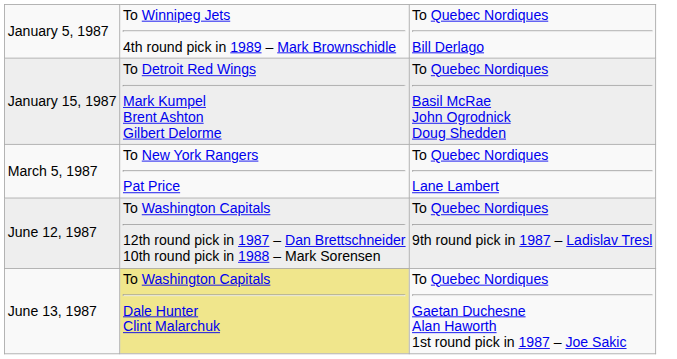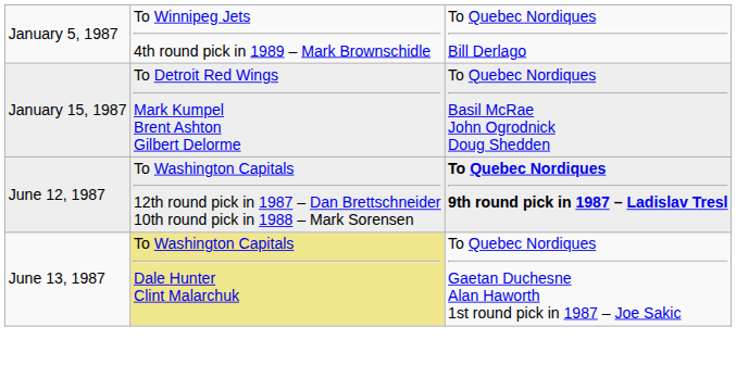 <table class="wikitable">
 <tr>
 <td>January 5, 1987</td>
 <td valign="top">To <a href='#'>Winnipeg Jets</a><hr>4th round pick in <a href='#'>1989</a> – <a href='#'>Mark Brownschidle</a></td>
 <td valign="top">To <a href='#'>Quebec Nordiques</a><hr><a href='#'>Bill Derlago</a></td>
 </tr>
 <tr style="background:#eee;">
 <td>January 15, 1987</td>
 <td valign="top">To <a href='#'>Detroit Red Wings</a><hr><a href='#'>Mark Kumpel</a> <br> <a href='#'>Brent Ashton</a> <br> <a href='#'>Gilbert Delorme</a></td>
 <td valign="top">To <a href='#'>Quebec Nordiques</a><hr><a href='#'>Basil McRae</a> <br>  <a href='#'>John Ogrodnick</a> <br> <a href='#'>Doug Shedden</a></td>
 </tr>
-<tr>
-<td>March 5, 1987</td>
-<td valign="top">To <a href='#'>New York Rangers</a><hr><a href='#'>Pat Price</a></td>
-<td valign="top">To <a href='#'>Quebec Nordiques</a><hr><a href='#'>Lane Lambert</a></td>
-</tr>
 <tr style="background:#eee;">
 <td>June 12, 1987</td>
 <td valign="top">To <a href='#'>Washington Capitals</a><hr>12th round pick in <a href='#'>1987</a> – <a href='#'>Dan Brettschneider</a> <br> 10th round pick in <a href='#'>1988</a> – Mark Sorensen</td>
-<td valign="top">To <a href='#'>Quebec Nordiques</a><hr>9th round pick in <a href='#'>1987</a> – <a href='#'>Ladislav Tresl</a></td>
+<td valign="top"><strong>To <a href='#'>Quebec Nordiques</a><hr>9th round pick in <a href='#'>1987</a> – <a href='#'>Ladislav Tresl</a></strong></td>
 </tr>
 <tr>
 <td>June 13, 1987</td>
 <td valign="top" style="background: khaki;">To <a href='#'>Washington Capitals</a><hr><a href='#'>Dale Hunter</a> <br> <a href='#'>Clint Malarchuk</a></td>
 <td valign="top">To <a href='#'>Quebec Nordiques</a><hr><a href='#'>Gaetan Duchesne</a> <br> <a href='#'>Alan Haworth</a> <br> 1st round pick in <a href='#'>1987</a> – <a href='#'>Joe Sakic</a></td>
 </tr>
 </table>
